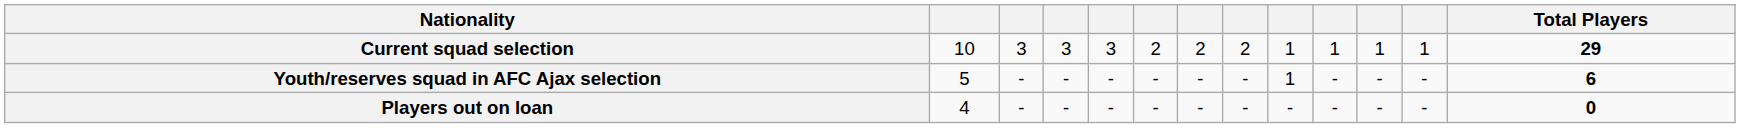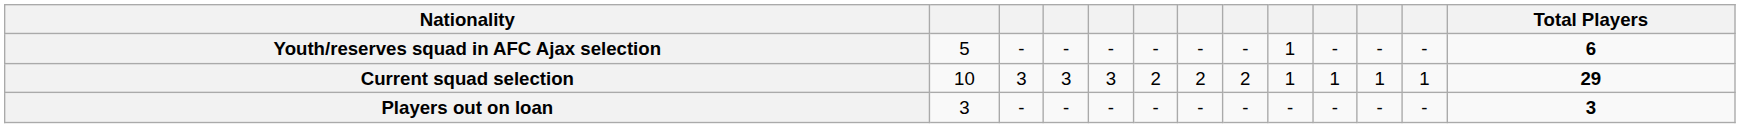 <table class="wikitable" style="width:100%; font-size:85%;">
 <tr valign=top>
 <th align=center>Nationality</th>
 <th align=center></th>
 <th align=center></th>
 <th align=center></th>
 <th align=center></th>
 <th align=center></th>
 <th align=center></th>
 <th align=center></th>
 <th align=center></th>
 <th align=center></th>
 <th align=center></th>
 <th align=center></th>
 <th align=center><strong>Total Players</strong></th>
 </tr>
 <tr>
+<th align=center>Youth/reserves squad in AFC Ajax selection</th>
+<td align=center>5</td>
+<td align=center>-</td>
+<td align=center>-</td>
+<td align=center>-</td>
+<td align=center>-</td>
+<td align=center>-</td>
+<td align=center>-</td>
+<td align=center>1</td>
+<td align=center>-</td>
+<td align=center>-</td>
+<td align=center>-</td>
+<td align=center><strong>6</strong></td>
+</tr>
+<tr>
 <th align=center>Current squad selection</th>
 <td align=center>10</td>
 <td align=center>3</td>
 <td align=center>3</td>
 <td align=center>3</td>
 <td align=center>2</td>
 <td align=center>2</td>
 <td align=center>2</td>
 <td align=center>1</td>
 <td align=center>1</td>
 <td align=center>1</td>
 <td align=center>1</td>
 <td align=center><strong>29</strong></td>
 </tr>
 <tr>
-<th align=center>Youth/reserves squad in AFC Ajax selection</th>
-<td align=center>5</td>
-<td align=center>-</td>
-<td align=center>-</td>
-<td align=center>-</td>
-<td align=center>-</td>
-<td align=center>-</td>
-<td align=center>-</td>
-<td align=center>1</td>
-<td align=center>-</td>
-<td align=center>-</td>
-<td align=center>-</td>
-<td align=center><strong>6</strong></td>
-</tr>
-<tr>
 <th align=center>Players out on loan</th>
-<td align=center>4</td>
+<td align=center>3</td>
 <td align=center>-</td>
 <td align=center>-</td>
 <td align=center>-</td>
 <td align=center>-</td>
 <td align=center>-</td>
 <td align=center>-</td>
 <td align=center>-</td>
 <td align=center>-</td>
 <td align=center>-</td>
 <td align=center>-</td>
-<td align=center><strong>0</strong></td>
+<td align=center><strong>3</strong></td>
 </tr>
 </table>
